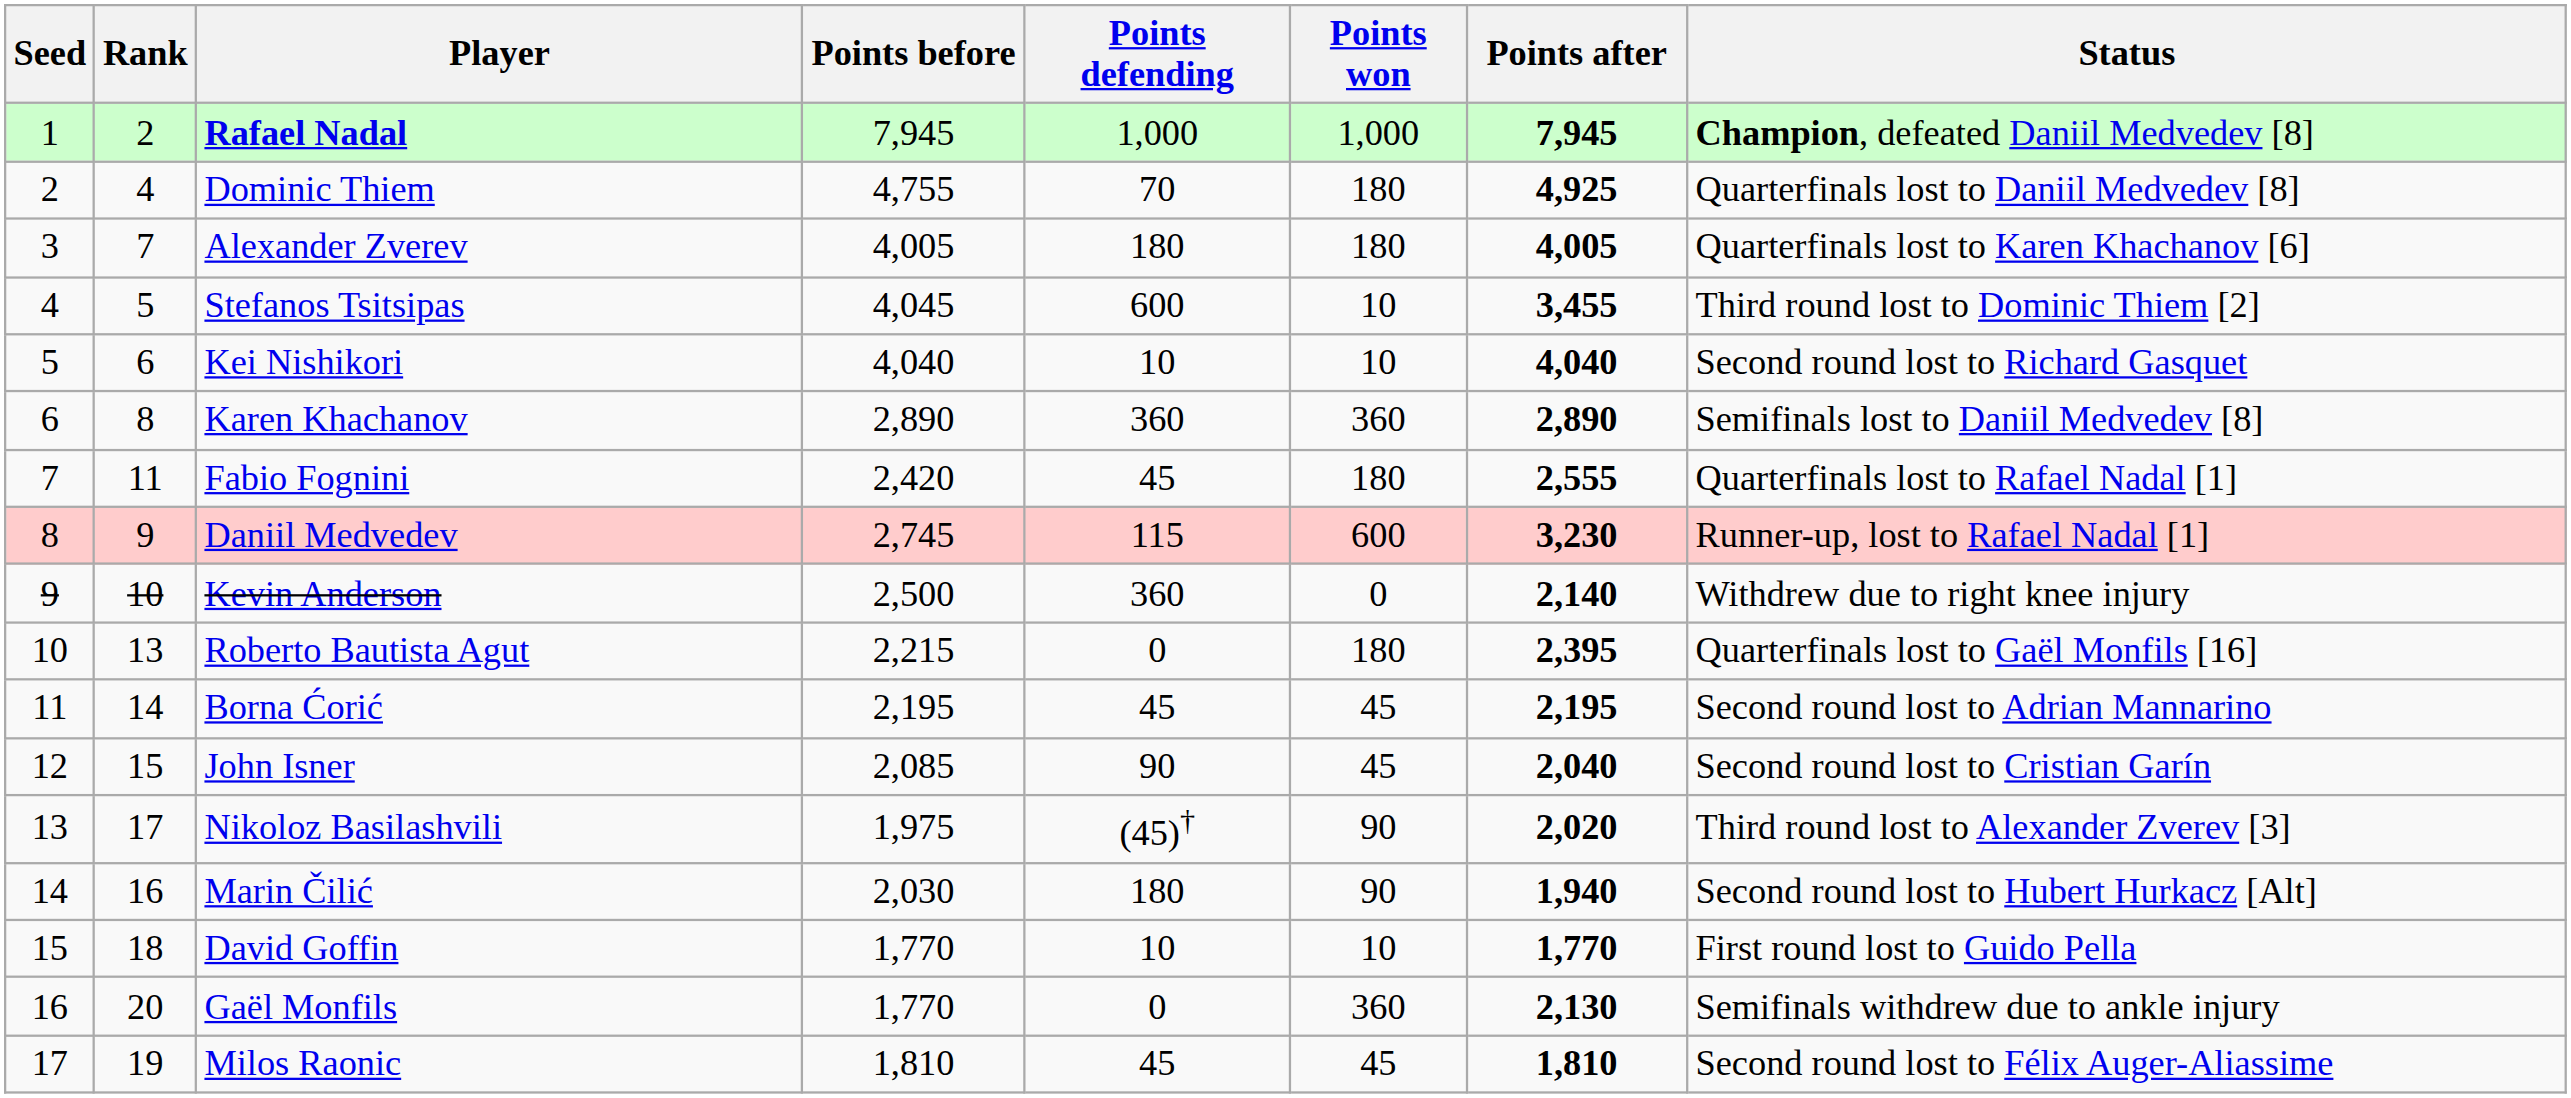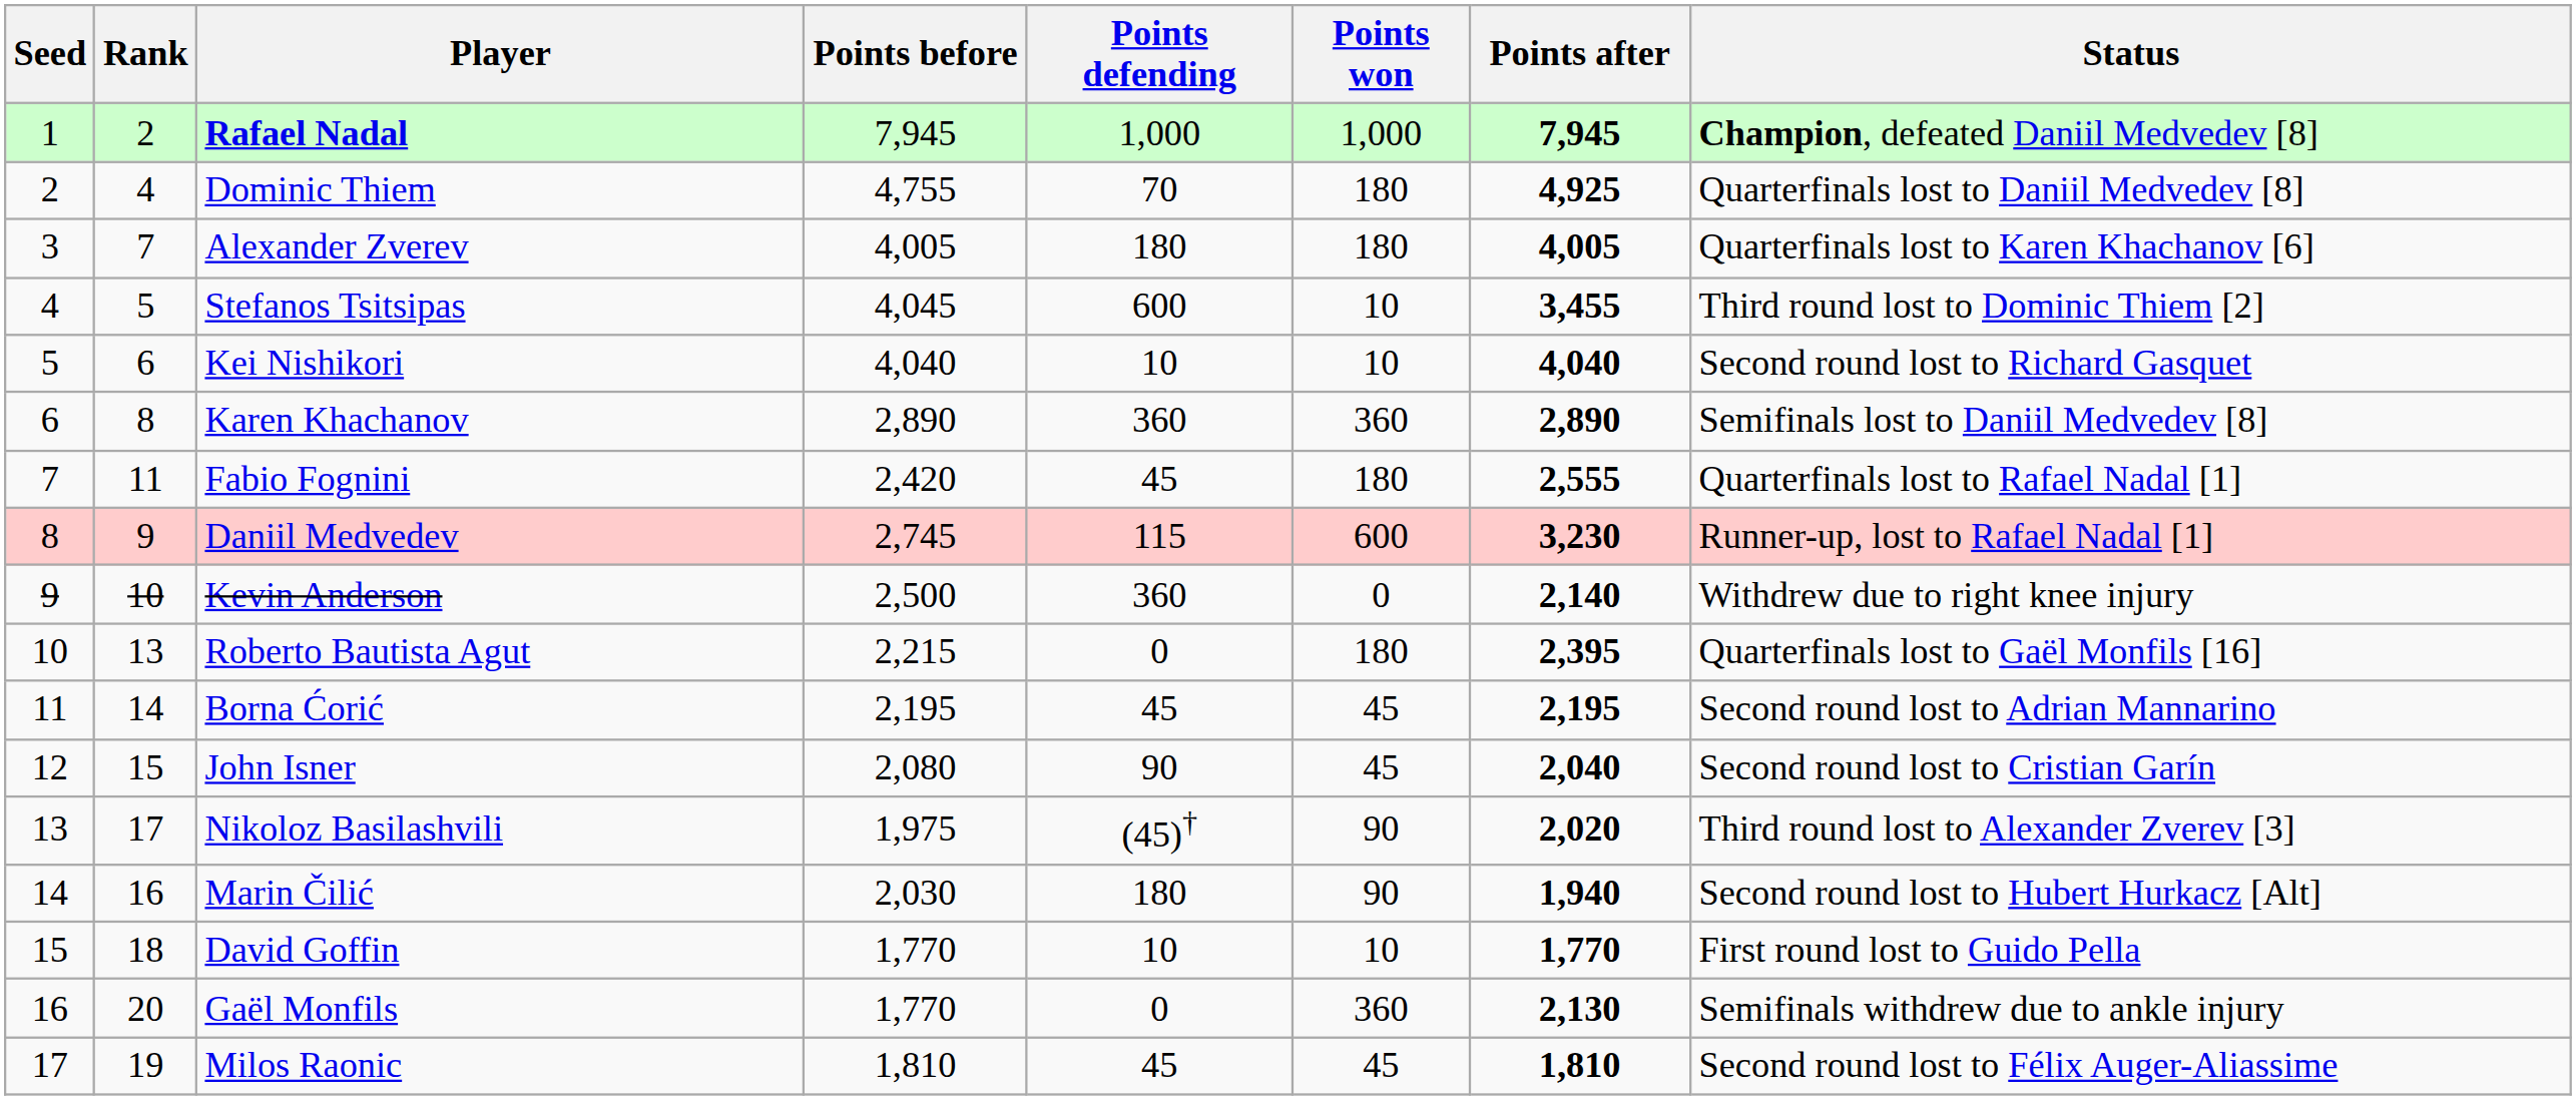 <table class="wikitable sortable">
 <tr>
 <th style="width:30px;">Seed</th>
 <th style="width:30px;">Rank</th>
 <th style="width:260px;">Player</th>
 <th style="width:90px;">Points before</th>
 <th style="width:110px;"><a href='#'>Points defending</a></th>
 <th style="width:70px;"><a href='#'>Points won</a></th>
 <th style="width:90px;">Points after</th>
 <th style="width:380px;">Status</th>
 </tr>
 <tr style="background:#cfc;">
 <td style="text-align:center;">1</td>
 <td style="text-align:center;">2</td>
 <td> <strong><a href='#'>Rafael Nadal</a></strong></td>
 <td style="text-align:center;">7,945</td>
 <td style="text-align:center;">1,000</td>
 <td style="text-align:center;">1,000</td>
 <td style="text-align:center;"><strong>7,945</strong></td>
 <td><strong>Champion</strong>, defeated  <a href='#'>Daniil Medvedev</a> [8]</td>
 </tr>
 <tr>
 <td style="text-align:center;">2</td>
 <td style="text-align:center;">4</td>
 <td> <a href='#'>Dominic Thiem</a></td>
 <td style="text-align:center;">4,755</td>
 <td style="text-align:center;">70</td>
 <td style="text-align:center;">180</td>
 <td style="text-align:center;"><strong>4,925</strong></td>
 <td>Quarterfinals lost to  <a href='#'>Daniil Medvedev</a> [8]</td>
 </tr>
 <tr>
 <td style="text-align:center;">3</td>
 <td style="text-align:center;">7</td>
 <td> <a href='#'>Alexander Zverev</a></td>
 <td style="text-align:center;">4,005</td>
 <td style="text-align:center;">180</td>
 <td style="text-align:center;">180</td>
 <td style="text-align:center;"><strong>4,005</strong></td>
 <td>Quarterfinals lost to  <a href='#'>Karen Khachanov</a> [6]</td>
 </tr>
 <tr>
 <td style="text-align:center;">4</td>
 <td style="text-align:center;">5</td>
 <td> <a href='#'>Stefanos Tsitsipas</a></td>
 <td style="text-align:center;">4,045</td>
 <td style="text-align:center;">600</td>
 <td style="text-align:center;">10</td>
 <td style="text-align:center;"><strong>3,455</strong></td>
 <td>Third round lost to  <a href='#'>Dominic Thiem</a> [2]</td>
 </tr>
 <tr>
 <td style="text-align:center;">5</td>
 <td style="text-align:center;">6</td>
 <td> <a href='#'>Kei Nishikori</a></td>
 <td style="text-align:center;">4,040</td>
 <td style="text-align:center;">10</td>
 <td style="text-align:center;">10</td>
 <td style="text-align:center;"><strong>4,040</strong></td>
 <td>Second round lost to  <a href='#'>Richard Gasquet</a></td>
 </tr>
 <tr>
 <td style="text-align:center;">6</td>
 <td style="text-align:center;">8</td>
 <td> <a href='#'>Karen Khachanov</a></td>
 <td style="text-align:center;">2,890</td>
 <td style="text-align:center;">360</td>
 <td style="text-align:center;">360</td>
 <td style="text-align:center;"><strong>2,890</strong></td>
 <td>Semifinals lost to  <a href='#'>Daniil Medvedev</a> [8]</td>
 </tr>
 <tr>
 <td style="text-align:center;">7</td>
 <td style="text-align:center;">11</td>
 <td> <a href='#'>Fabio Fognini</a></td>
 <td style="text-align:center;">2,420</td>
 <td style="text-align:center;">45</td>
 <td style="text-align:center;">180</td>
 <td style="text-align:center;"><strong>2,555</strong></td>
 <td>Quarterfinals lost to  <a href='#'>Rafael Nadal</a> [1]</td>
 </tr>
 <tr style="background:#fcc;">
 <td style="text-align:center;">8</td>
 <td style="text-align:center;">9</td>
 <td> <a href='#'>Daniil Medvedev</a></td>
 <td style="text-align:center;">2,745</td>
 <td style="text-align:center;">115</td>
 <td style="text-align:center;">600</td>
 <td style="text-align:center;"><strong>3,230</strong></td>
 <td>Runner-up, lost to  <a href='#'>Rafael Nadal</a> [1]</td>
 </tr>
 <tr>
 <td style="text-align:center;"><s>9</s></td>
 <td style="text-align:center;"><s>10</s></td>
 <td><s> <a href='#'>Kevin Anderson</a></s></td>
 <td style="text-align:center;">2,500</td>
 <td style="text-align:center;">360</td>
 <td style="text-align:center;">0</td>
 <td style="text-align:center;"><strong>2,140</strong></td>
 <td>Withdrew due to right knee injury</td>
 </tr>
 <tr>
 <td style="text-align:center;">10</td>
 <td style="text-align:center;">13</td>
 <td> <a href='#'>Roberto Bautista Agut</a></td>
 <td style="text-align:center;">2,215</td>
 <td style="text-align:center;">0</td>
 <td style="text-align:center;">180</td>
 <td style="text-align:center;"><strong>2,395</strong></td>
 <td>Quarterfinals lost to  <a href='#'>Gaël Monfils</a> [16]</td>
 </tr>
 <tr>
 <td style="text-align:center;">11</td>
 <td style="text-align:center;">14</td>
 <td> <a href='#'>Borna Ćorić</a></td>
 <td style="text-align:center;">2,195</td>
 <td style="text-align:center;">45</td>
 <td style="text-align:center;">45</td>
 <td style="text-align:center;"><strong>2,195</strong></td>
 <td>Second round lost to  <a href='#'>Adrian Mannarino</a></td>
 </tr>
 <tr>
 <td style="text-align:center;">12</td>
 <td style="text-align:center;">15</td>
 <td> <a href='#'>John Isner</a></td>
-<td style="text-align:center;">2,085</td>
+<td style="text-align:center;">2,080</td>
 <td style="text-align:center;">90</td>
 <td style="text-align:center;">45</td>
 <td style="text-align:center;"><strong>2,040</strong></td>
 <td>Second round lost to  <a href='#'>Cristian Garín</a></td>
 </tr>
 <tr>
 <td style="text-align:center;">13</td>
 <td style="text-align:center;">17</td>
 <td> <a href='#'>Nikoloz Basilashvili</a></td>
 <td style="text-align:center;">1,975</td>
 <td style="text-align:center;">(45)<sup>†</sup></td>
 <td style="text-align:center;">90</td>
 <td style="text-align:center;"><strong>2,020</strong></td>
 <td>Third round lost to  <a href='#'>Alexander Zverev</a> [3]</td>
 </tr>
 <tr>
 <td style="text-align:center;">14</td>
 <td style="text-align:center;">16</td>
 <td> <a href='#'>Marin Čilić</a></td>
 <td style="text-align:center;">2,030</td>
 <td style="text-align:center;">180</td>
 <td style="text-align:center;">90</td>
 <td style="text-align:center;"><strong>1,940</strong></td>
 <td>Second round lost to  <a href='#'>Hubert Hurkacz</a> [Alt]</td>
 </tr>
 <tr>
 <td style="text-align:center;">15</td>
 <td style="text-align:center;">18</td>
 <td> <a href='#'>David Goffin</a></td>
 <td style="text-align:center;">1,770</td>
 <td style="text-align:center;">10</td>
 <td style="text-align:center;">10</td>
 <td style="text-align:center;"><strong>1,770</strong></td>
 <td>First round lost to  <a href='#'>Guido Pella</a></td>
 </tr>
 <tr>
 <td style="text-align:center;">16</td>
 <td style="text-align:center;">20</td>
 <td> <a href='#'>Gaël Monfils</a></td>
 <td style="text-align:center;">1,770</td>
 <td style="text-align:center;">0</td>
 <td style="text-align:center;">360</td>
 <td style="text-align:center;"><strong>2,130</strong></td>
 <td>Semifinals withdrew due to ankle injury</td>
 </tr>
 <tr>
 <td style="text-align:center;">17</td>
 <td style="text-align:center;">19</td>
 <td> <a href='#'>Milos Raonic</a></td>
 <td style="text-align:center;">1,810</td>
 <td style="text-align:center;">45</td>
 <td style="text-align:center;">45</td>
 <td style="text-align:center;"><strong>1,810</strong></td>
 <td>Second round lost to  <a href='#'>Félix Auger-Aliassime</a></td>
 </tr>
 </table>
